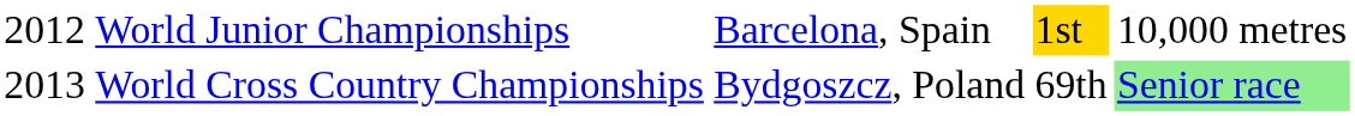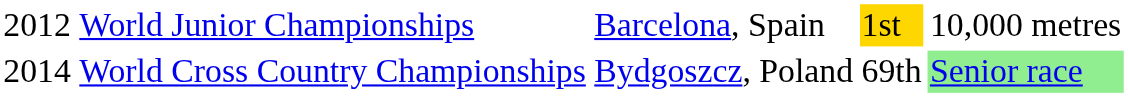 <table>
 <tr>
 <td>2012</td>
 <td><a href='#'>World Junior Championships</a></td>
 <td><a href='#'>Barcelona</a>, Spain</td>
 <td bgcolor=gold>1st</td>
 <td>10,000 metres</td>
 </tr>
 <tr>
-<td>2013</td>
+<td>2014</td>
 <td><a href='#'>World Cross Country Championships</a></td>
 <td><a href='#'>Bydgoszcz</a>, Poland</td>
 <td>69th</td>
 <td style="background: lightgreen;"><a href='#'>Senior race</a></td>
 </tr>
 </table>
